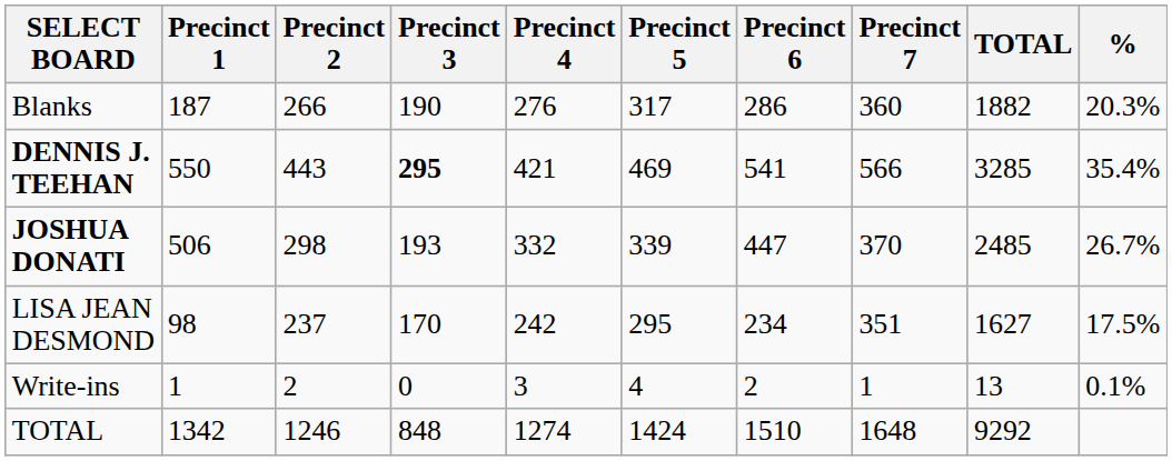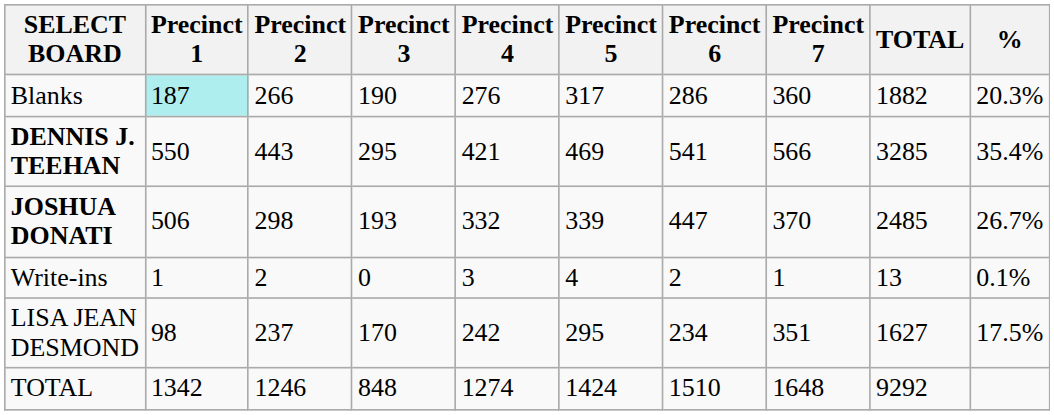 <table class="wikitable">
 <tr>
 <th>SELECT BOARD</th>
 <th>Precinct 1</th>
 <th>Precinct 2</th>
 <th>Precinct 3</th>
 <th>Precinct 4</th>
 <th>Precinct 5</th>
 <th>Precinct 6</th>
 <th>Precinct 7</th>
 <th>TOTAL</th>
 <th>%</th>
 </tr>
 <tr>
 <td>Blanks</td>
-<td>187</td>
+<td style="background: paleturquoise;">187</td>
 <td>266</td>
 <td>190</td>
 <td>276</td>
 <td>317</td>
 <td>286</td>
 <td>360</td>
 <td>1882</td>
 <td>20.3%</td>
 </tr>
 <tr>
 <td><strong>DENNIS J. TEEHAN</strong></td>
 <td>550</td>
 <td>443</td>
-<td><strong>295</strong></td>
+<td>295</td>
 <td>421</td>
 <td>469</td>
 <td>541</td>
 <td>566</td>
 <td>3285</td>
 <td>35.4%</td>
 </tr>
 <tr>
 <td><strong>JOSHUA DONATI</strong></td>
 <td>506</td>
 <td>298</td>
 <td>193</td>
 <td>332</td>
 <td>339</td>
 <td>447</td>
 <td>370</td>
 <td>2485</td>
 <td>26.7%</td>
 </tr>
 <tr>
+<td>Write-ins</td>
+<td>1</td>
+<td>2</td>
+<td>0</td>
+<td>3</td>
+<td>4</td>
+<td>2</td>
+<td>1</td>
+<td>13</td>
+<td>0.1%</td>
+</tr>
+<tr>
 <td>LISA JEAN DESMOND</td>
 <td>98</td>
 <td>237</td>
 <td>170</td>
 <td>242</td>
 <td>295</td>
 <td>234</td>
 <td>351</td>
 <td>1627</td>
 <td>17.5%</td>
-</tr>
-<tr>
-<td>Write-ins</td>
-<td>1</td>
-<td>2</td>
-<td>0</td>
-<td>3</td>
-<td>4</td>
-<td>2</td>
-<td>1</td>
-<td>13</td>
-<td>0.1%</td>
 </tr>
 <tr>
 <td>TOTAL</td>
 <td>1342</td>
 <td>1246</td>
 <td>848</td>
 <td>1274</td>
 <td>1424</td>
 <td>1510</td>
 <td>1648</td>
 <td>9292</td>
 </tr>
 </table>
